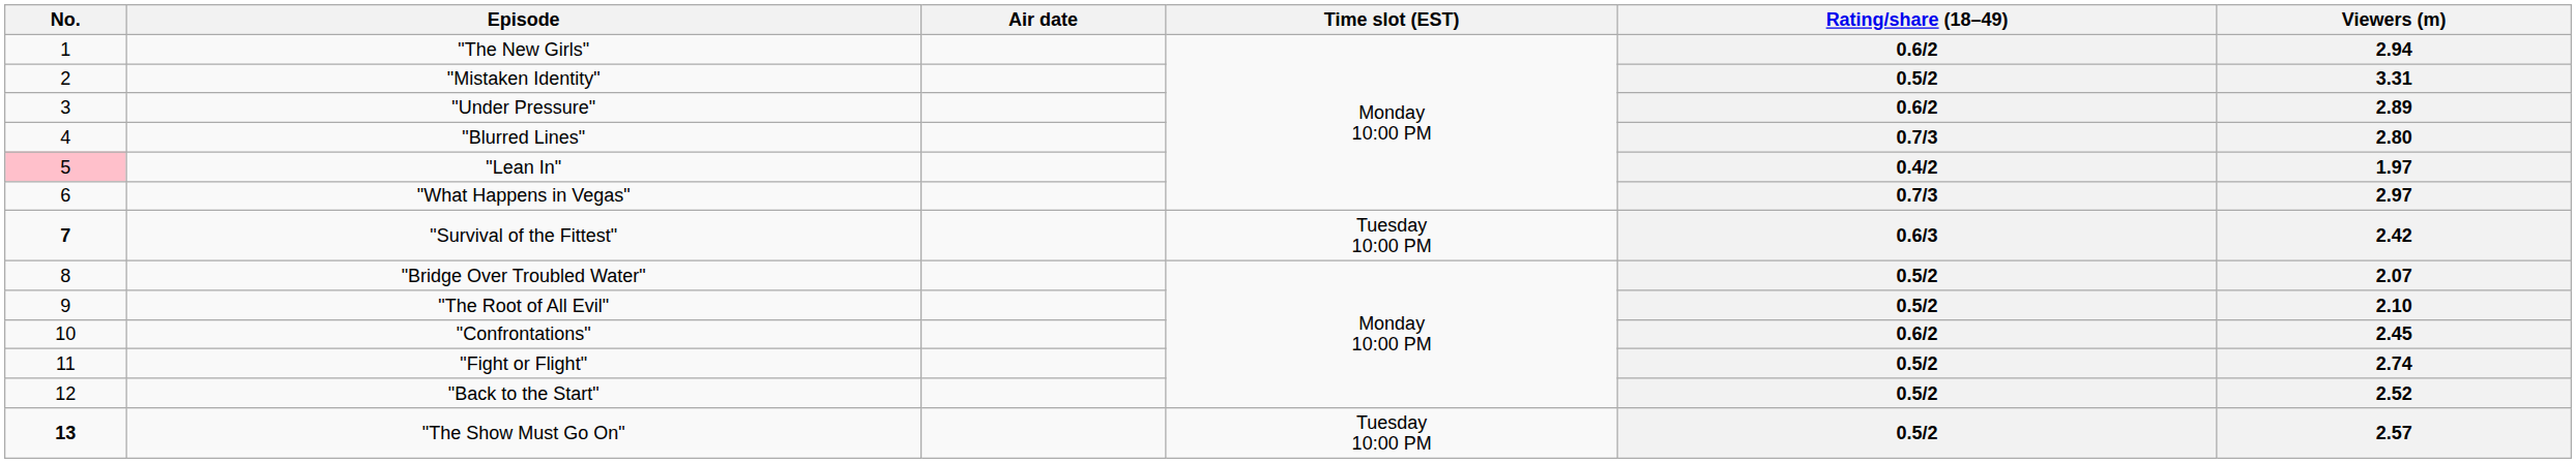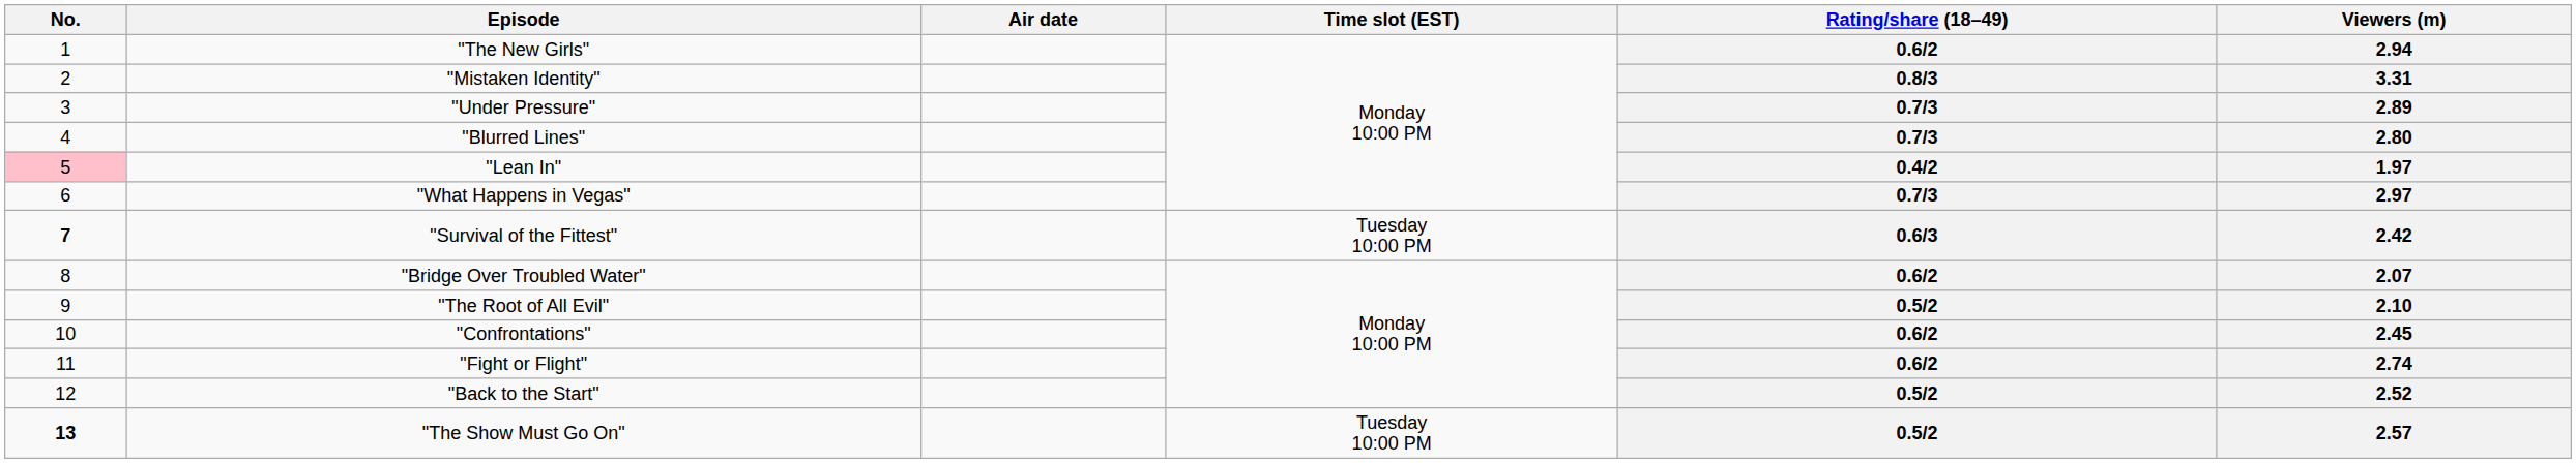 <table class="wikitable" style="font-size:90%; text-align:center; width: 100%; margin-left: auto; margin-right: auto;">
 <tr>
 <th>No.</th>
 <th>Episode</th>
 <th>Air date</th>
 <th>Time slot (EST)</th>
 <th><a href='#'>Rating/share</a> (18–49)</th>
 <th>Viewers (m)</th>
 </tr>
 <tr>
 <td style="text-align:center;">1</td>
 <td>"The New Girls"</td>
 <td></td>
 <td style="text-align:center;" rowspan="6">Monday<br>10:00 PM</td>
 <th style="text-align:center;">0.6/2</th>
 <th style="text-align:center;">2.94</th>
 </tr>
 <tr>
 <td style="text-align:center;">2</td>
 <td>"Mistaken Identity"</td>
 <td></td>
-<th style="text-align:center;">0.5/2</th>
+<th style="text-align:center;">0.8/3</th>
 <th style="text-align:center;">3.31</th>
 </tr>
 <tr>
 <td style="text-align:center;">3</td>
 <td>"Under Pressure"</td>
 <td></td>
-<th style="text-align:center;">0.6/2</th>
+<th style="text-align:center;">0.7/3</th>
 <th style="text-align:center;">2.89</th>
 </tr>
 <tr>
 <td style="text-align:center;">4</td>
 <td>"Blurred Lines"</td>
 <td></td>
 <th style="text-align:center;">0.7/3</th>
 <th style="text-align:center;">2.80</th>
 </tr>
 <tr>
 <td style="background: pink; text-align:center;">5</td>
 <td>"Lean In"</td>
 <td></td>
 <th style="text-align:center;">0.4/2</th>
 <th style="text-align:center;">1.97</th>
 </tr>
 <tr>
 <td style="text-align:center;">6</td>
 <td>"What Happens in Vegas"</td>
 <td></td>
 <th style="text-align:center;">0.7/3</th>
 <th style="text-align:center;">2.97</th>
 </tr>
 <tr>
 <td style="text-align:center;"><strong>7</strong></td>
 <td>"Survival of the Fittest"</td>
 <td></td>
 <td style="text-align:center;">Tuesday<br>10:00 PM</td>
 <th style="text-align:center;">0.6/3</th>
 <th style="text-align:center;">2.42</th>
 </tr>
 <tr>
 <td style="text-align:center;">8</td>
 <td>"Bridge Over Troubled Water"</td>
 <td></td>
 <td style="text-align:center;" rowspan="5">Monday<br>10:00 PM</td>
-<th style="text-align:center;">0.5/2</th>
+<th style="text-align:center;">0.6/2</th>
 <th style="text-align:center;">2.07</th>
 </tr>
 <tr>
 <td style="text-align:center;">9</td>
 <td>"The Root of All Evil"</td>
 <td></td>
 <th style="text-align:center;">0.5/2</th>
 <th style="text-align:center;">2.10</th>
 </tr>
 <tr>
 <td style="text-align:center;">10</td>
 <td>"Confrontations"</td>
 <td></td>
 <th style="text-align:center;">0.6/2</th>
 <th style="text-align:center;">2.45</th>
 </tr>
 <tr>
 <td style="text-align:center;">11</td>
 <td>"Fight or Flight"</td>
 <td></td>
-<th style="text-align:center;">0.5/2</th>
+<th style="text-align:center;">0.6/2</th>
 <th style="text-align:center;">2.74</th>
 </tr>
 <tr>
 <td style="text-align:center;">12</td>
 <td>"Back to the Start"</td>
 <td></td>
 <th style="text-align:center;">0.5/2</th>
 <th style="text-align:center;">2.52</th>
 </tr>
 <tr>
 <td style="text-align:center;"><strong>13</strong></td>
 <td>"The Show Must Go On"</td>
 <td></td>
 <td style="text-align:center;">Tuesday<br>10:00 PM</td>
 <th style="text-align:center;">0.5/2</th>
 <th style="text-align:center;">2.57</th>
 </tr>
 </table>
